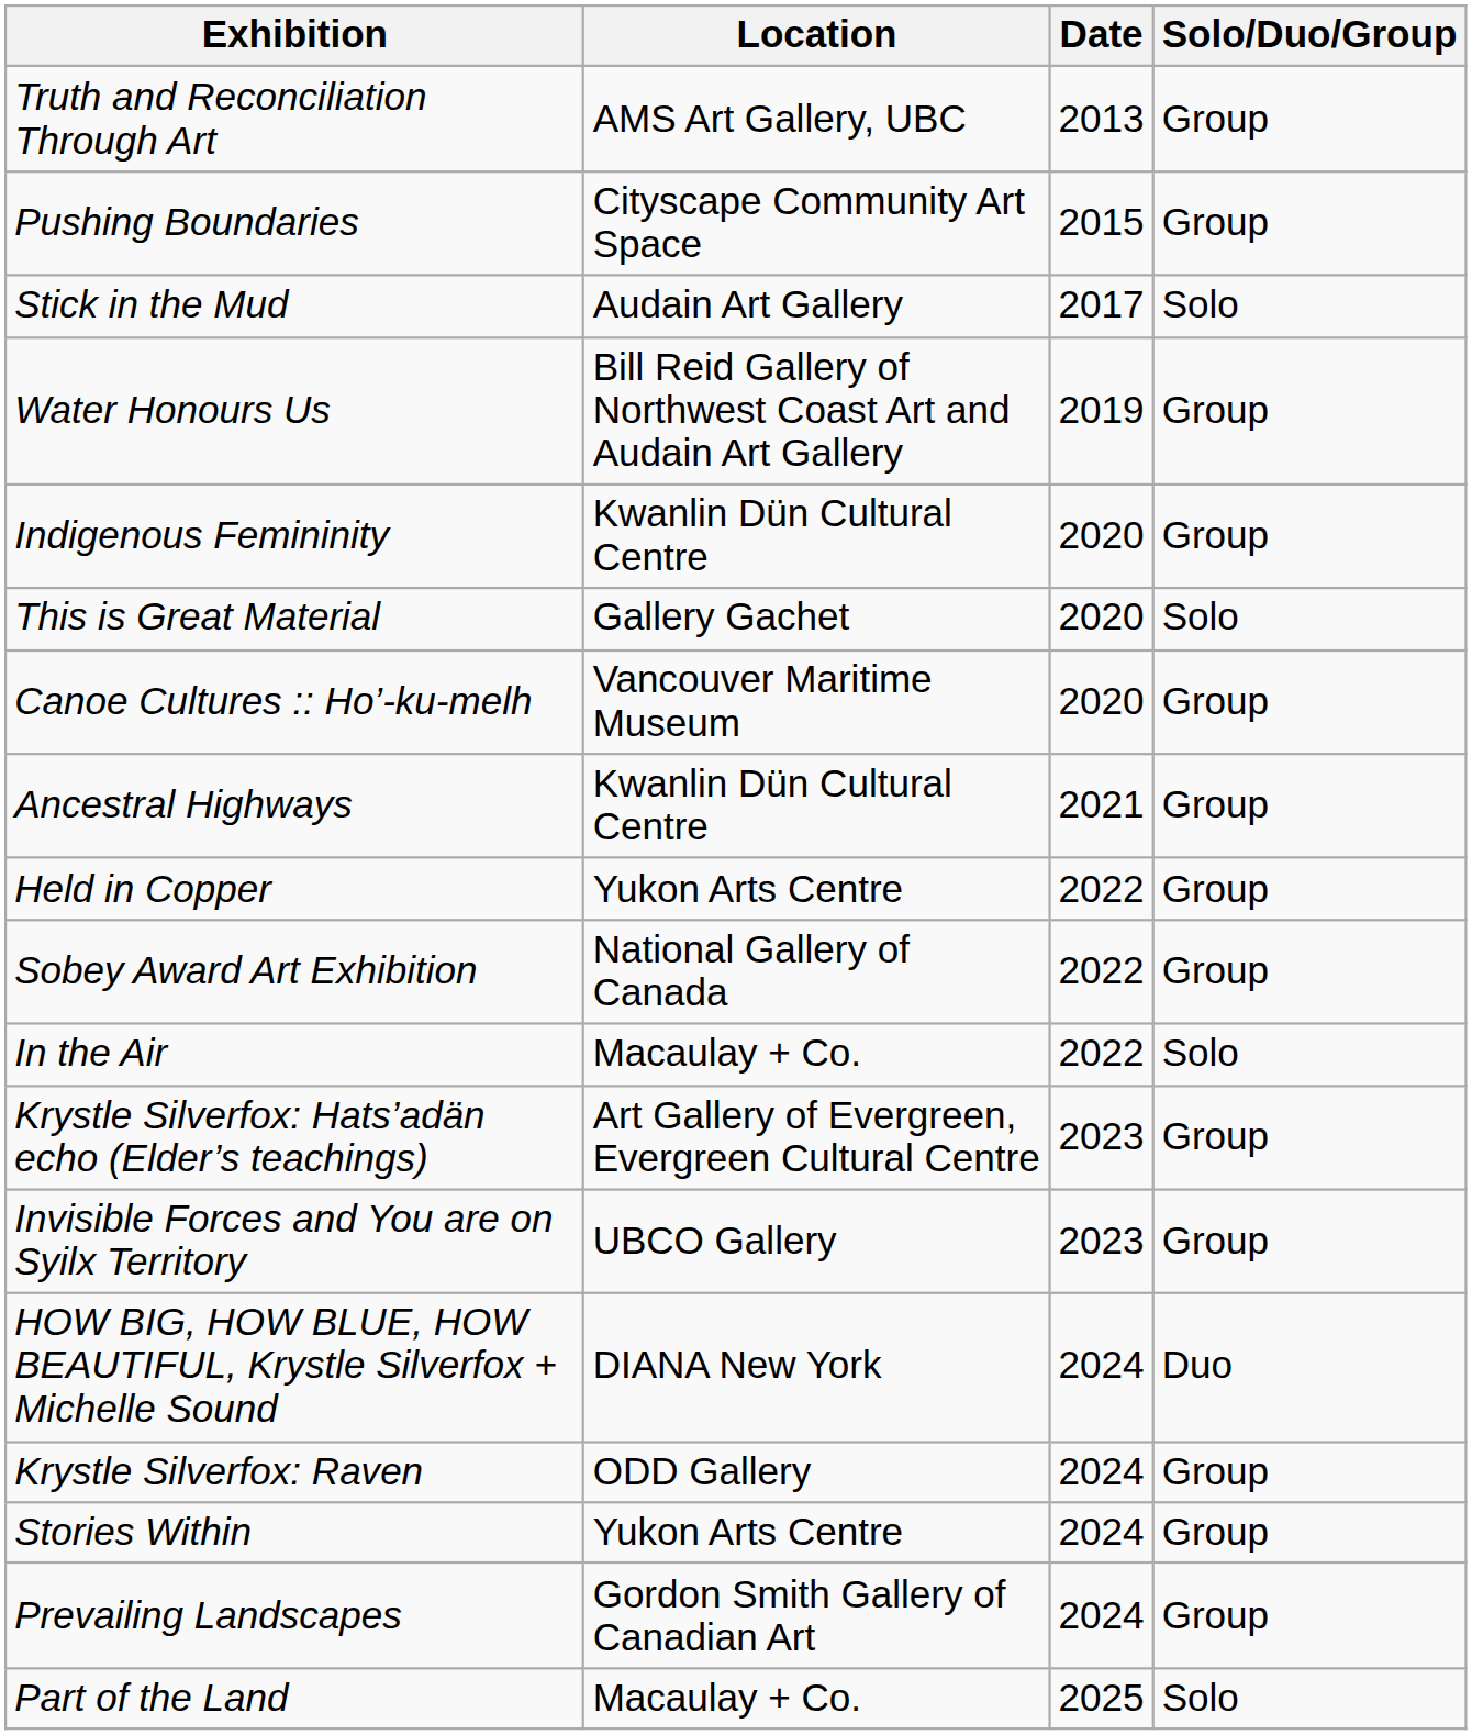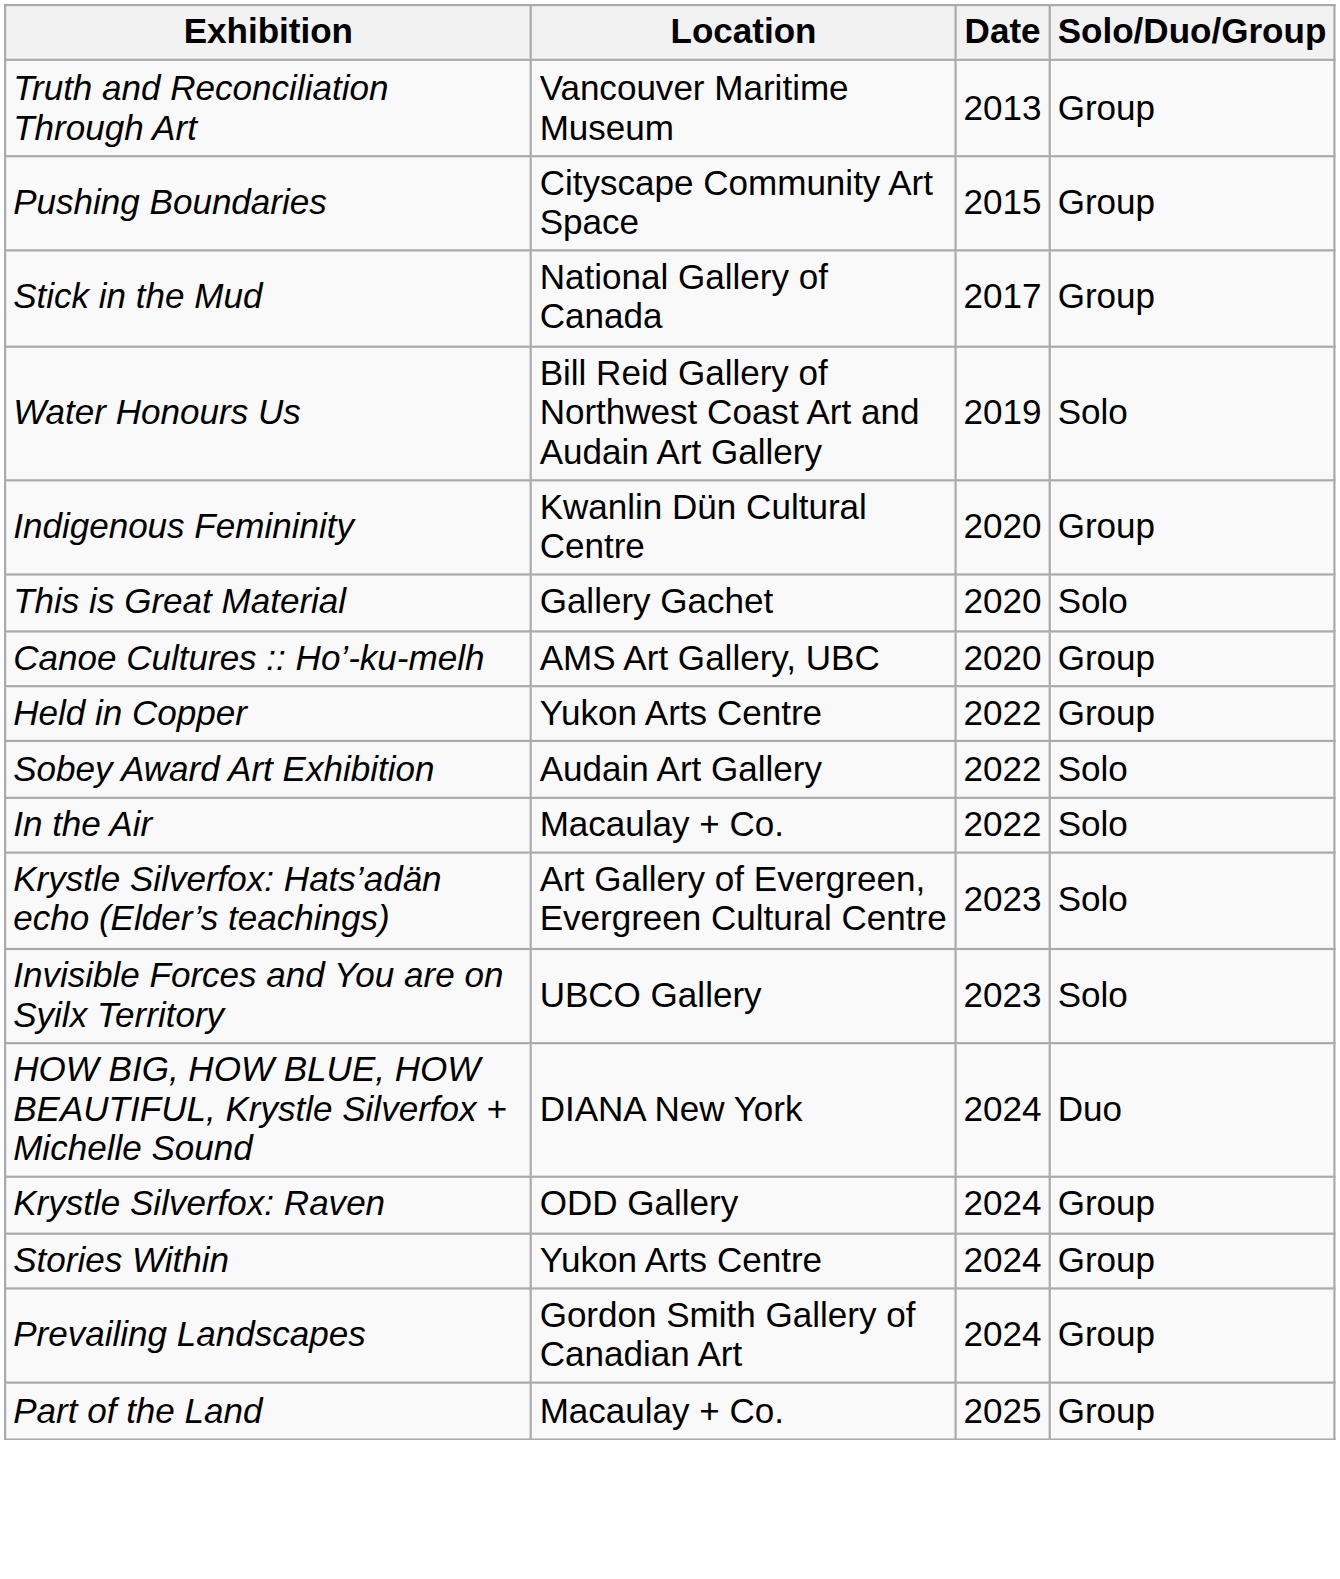 <table class="wikitable">
 <tr>
 <th>Exhibition</th>
 <th>Location</th>
 <th>Date</th>
 <th>Solo/Duo/Group</th>
 </tr>
 <tr>
 <td><em>Truth and Reconciliation Through Art</em></td>
-<td>AMS Art Gallery, UBC</td>
+<td>Vancouver Maritime Museum</td>
 <td>2013</td>
 <td>Group</td>
 </tr>
 <tr>
 <td><em>Pushing Boundaries</em></td>
 <td>Cityscape Community Art Space</td>
 <td>2015</td>
 <td>Group</td>
 </tr>
 <tr>
 <td><em>Stick in the Mud</em></td>
-<td>Audain Art Gallery</td>
+<td>National Gallery of Canada</td>
 <td>2017</td>
-<td>Solo</td>
+<td>Group</td>
 </tr>
 <tr>
 <td><em>Water Honours Us</em></td>
 <td>Bill Reid Gallery of Northwest Coast Art and Audain Art Gallery</td>
 <td>2019</td>
-<td>Group</td>
+<td>Solo</td>
 </tr>
 <tr>
 <td><em>Indigenous Femininity</em></td>
 <td>Kwanlin Dün Cultural Centre</td>
 <td>2020</td>
 <td>Group</td>
 </tr>
 <tr>
 <td><em>This is Great Material</em></td>
 <td>Gallery Gachet</td>
 <td>2020</td>
 <td>Solo</td>
 </tr>
 <tr>
 <td><em>Canoe Cultures :: Ho’-ku-melh</em></td>
-<td>Vancouver Maritime Museum</td>
+<td>AMS Art Gallery, UBC</td>
 <td>2020</td>
-<td>Group</td>
-</tr>
-<tr>
-<td><em>Ancestral Highways</em></td>
-<td>Kwanlin Dün Cultural Centre</td>
-<td>2021</td>
 <td>Group</td>
 </tr>
 <tr>
 <td><em>Held in Copper</em></td>
 <td>Yukon Arts Centre</td>
 <td>2022</td>
 <td>Group</td>
 </tr>
 <tr>
 <td><em>Sobey Award Art Exhibition</em></td>
-<td>National Gallery of Canada</td>
+<td>Audain Art Gallery</td>
 <td>2022</td>
-<td>Group</td>
+<td>Solo</td>
 </tr>
 <tr>
 <td><em>In the Air</em></td>
 <td>Macaulay + Co.</td>
 <td>2022</td>
 <td>Solo</td>
 </tr>
 <tr>
 <td><em>Krystle Silverfox: Hats’adän echo (Elder’s teachings)</em></td>
 <td>Art Gallery of Evergreen, Evergreen Cultural Centre</td>
 <td>2023</td>
-<td>Group</td>
+<td>Solo</td>
 </tr>
 <tr>
 <td><em>Invisible Forces and You are on Syilx Territory</em></td>
 <td>UBCO Gallery</td>
 <td>2023</td>
-<td>Group</td>
+<td>Solo</td>
 </tr>
 <tr>
 <td><em>HOW BIG, HOW BLUE, HOW BEAUTIFUL, Krystle Silverfox + Michelle Sound</em></td>
 <td>DIANA New York</td>
 <td>2024</td>
 <td>Duo</td>
 </tr>
 <tr>
 <td><em>Krystle Silverfox: Raven</em></td>
 <td>ODD Gallery</td>
 <td>2024</td>
 <td>Group</td>
 </tr>
 <tr>
 <td><em>Stories Within</em></td>
 <td>Yukon Arts Centre</td>
 <td>2024</td>
 <td>Group</td>
 </tr>
 <tr>
 <td><em>Prevailing Landscapes</em></td>
 <td>Gordon Smith Gallery of Canadian Art</td>
 <td>2024</td>
 <td>Group</td>
 </tr>
 <tr>
 <td><em>Part of the Land</em></td>
 <td>Macaulay + Co.</td>
 <td>2025</td>
-<td>Solo</td>
+<td>Group</td>
 </tr>
 </table>
